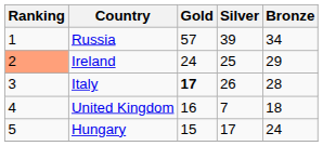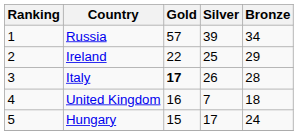 <table class="wikitable">
 <tr>
 <th>Ranking</th>
 <th>Country</th>
 <th>Gold </th>
 <th>Silver </th>
 <th>Bronze </th>
 </tr>
 <tr>
 <td>1</td>
 <td> <a href='#'>Russia</a></td>
 <td>57</td>
 <td>39</td>
 <td>34</td>
 </tr>
 <tr>
-<td style="background: lightsalmon;">2</td>
+<td>2</td>
 <td> <a href='#'>Ireland</a></td>
-<td>24</td>
+<td>22</td>
 <td>25</td>
 <td>29</td>
 </tr>
 <tr>
 <td>3</td>
 <td> <a href='#'>Italy</a></td>
 <td><strong>17</strong></td>
 <td>26</td>
 <td>28</td>
 </tr>
 <tr>
 <td>4</td>
 <td> <a href='#'>United Kingdom</a></td>
 <td>16</td>
 <td>7</td>
 <td>18</td>
 </tr>
 <tr>
 <td>5</td>
 <td> <a href='#'>Hungary</a></td>
 <td>15</td>
 <td>17</td>
 <td>24</td>
 </tr>
 <tr>
 </tr>
 </table>
